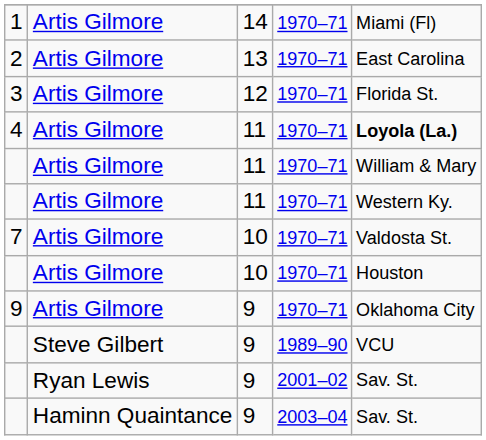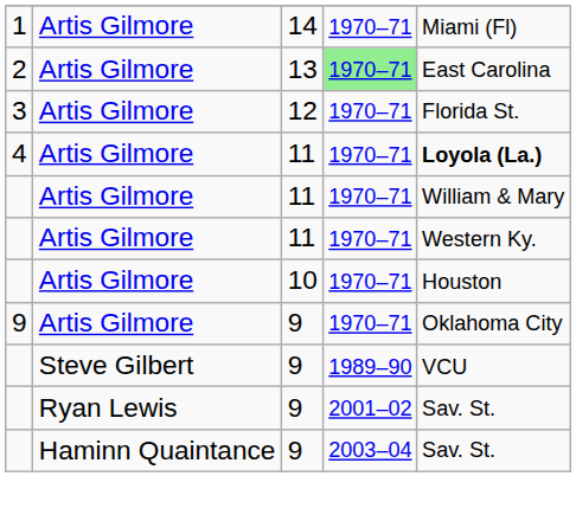 <table class="wikitable">
 <tr>
 </tr>
 <tr>
 <td>1</td>
 <td><a href='#'>Artis Gilmore</a></td>
 <td>14</td>
 <td style="font-size:80%;"><a href='#'>1970–71</a></td>
 <td style="font-size:80%;">Miami (Fl)</td>
 </tr>
 <tr>
 <td>2</td>
 <td><a href='#'>Artis Gilmore</a></td>
 <td>13</td>
-<td style="font-size:80%;"><a href='#'>1970–71</a></td>
+<td style="background: lightgreen; font-size:80%;"><a href='#'>1970–71</a></td>
 <td style="font-size:80%;">East Carolina</td>
 </tr>
 <tr>
 <td>3</td>
 <td><a href='#'>Artis Gilmore</a></td>
 <td>12</td>
 <td style="font-size:80%;"><a href='#'>1970–71</a></td>
 <td style="font-size:80%;">Florida St.</td>
 </tr>
 <tr>
 <td>4</td>
 <td><a href='#'>Artis Gilmore</a></td>
 <td>11</td>
 <td style="font-size:80%;"><a href='#'>1970–71</a></td>
 <td style="font-size:80%;"><strong>Loyola (La.)</strong></td>
 </tr>
 <tr>
 <td></td>
 <td><a href='#'>Artis Gilmore</a></td>
 <td>11</td>
 <td style="font-size:80%;"><a href='#'>1970–71</a></td>
 <td style="font-size:80%;">William & Mary</td>
 </tr>
 <tr>
 <td></td>
 <td><a href='#'>Artis Gilmore</a></td>
 <td>11</td>
 <td style="font-size:80%;"><a href='#'>1970–71</a></td>
 <td style="font-size:80%;">Western Ky.</td>
-</tr>
-<tr>
-<td>7</td>
-<td><a href='#'>Artis Gilmore</a></td>
-<td>10</td>
-<td style="font-size:80%;"><a href='#'>1970–71</a></td>
-<td style="font-size:80%;">Valdosta St.</td>
 </tr>
 <tr>
 <td></td>
 <td><a href='#'>Artis Gilmore</a></td>
 <td>10</td>
 <td style="font-size:80%;"><a href='#'>1970–71</a></td>
 <td style="font-size:80%;">Houston</td>
 </tr>
 <tr>
 <td>9</td>
 <td><a href='#'>Artis Gilmore</a></td>
 <td>9</td>
 <td style="font-size:80%;"><a href='#'>1970–71</a></td>
 <td style="font-size:80%;">Oklahoma City</td>
 </tr>
 <tr>
 <td></td>
 <td>Steve Gilbert</td>
 <td>9</td>
 <td style="font-size:80%;"><a href='#'>1989–90</a></td>
 <td style="font-size:80%;">VCU</td>
 </tr>
 <tr>
 <td></td>
 <td>Ryan Lewis</td>
 <td>9</td>
 <td style="font-size:80%;"><a href='#'>2001–02</a></td>
 <td style="font-size:80%;">Sav. St.</td>
 </tr>
 <tr>
 <td></td>
 <td>Haminn Quaintance</td>
 <td>9</td>
 <td style="font-size:80%;"><a href='#'>2003–04</a></td>
 <td style="font-size:80%;">Sav. St.</td>
 </tr>
 </table>
